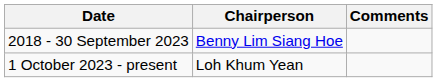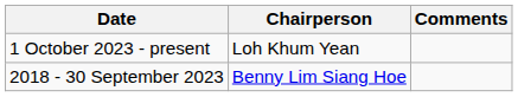 <table class="wikitable">
 <tr>
 <th>Date</th>
 <th>Chairperson</th>
 <th>Comments</th>
 </tr>
 <tr>
+<td>1 October 2023 - present</td>
+<td>Loh Khum Yean</td>
+<td></td>
+</tr>
+<tr>
 <td>2018 - 30 September 2023</td>
 <td><a href='#'>Benny Lim Siang Hoe</a></td>
 <td></td>
 </tr>
-<tr>
-<td>1 October 2023 - present</td>
-<td>Loh Khum Yean</td>
-<td></td>
-</tr>
 </table>
